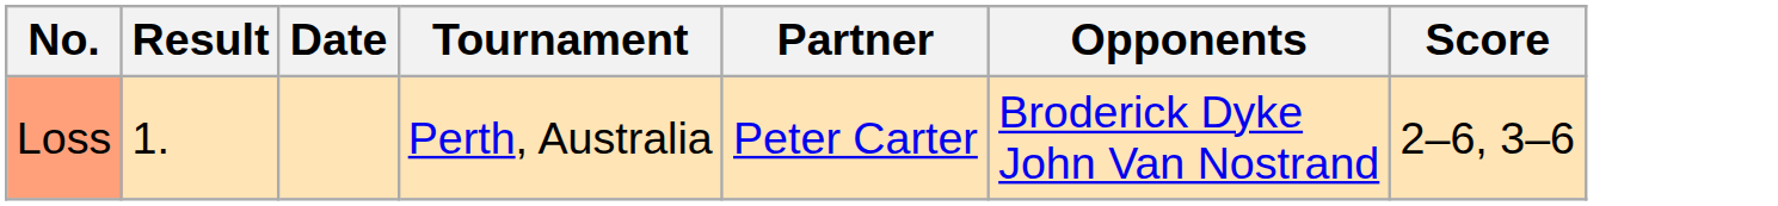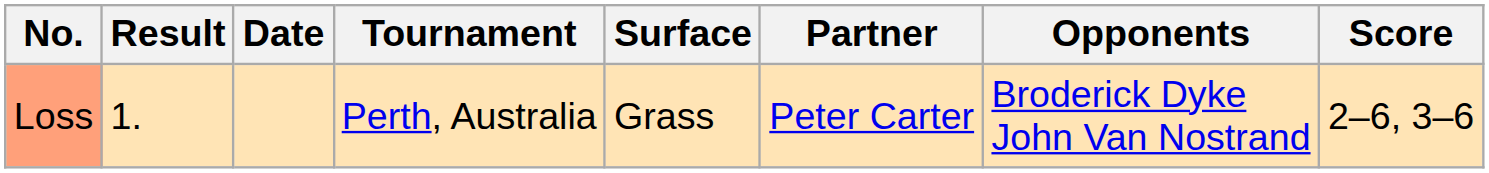 <table class="sortable wikitable">
 <tr>
 <th>No.</th>
 <th>Result</th>
 <th>Date</th>
 <th>Tournament</th>
+<th>Surface</th>
 <th>Partner</th>
 <th>Opponents</th>
 <th class="unsortable">Score</th>
 </tr>
 <tr style="background:moccasin;">
 <td bgcolor=FFA07A>Loss</td>
 <td>1.</td>
 <td></td>
 <td><a href='#'>Perth</a>, Australia</td>
+<td>Grass</td>
 <td> <a href='#'>Peter Carter</a></td>
 <td> <a href='#'>Broderick Dyke</a><br> <a href='#'>John Van Nostrand</a></td>
 <td>2–6, 3–6</td>
 </tr>
 </table>
